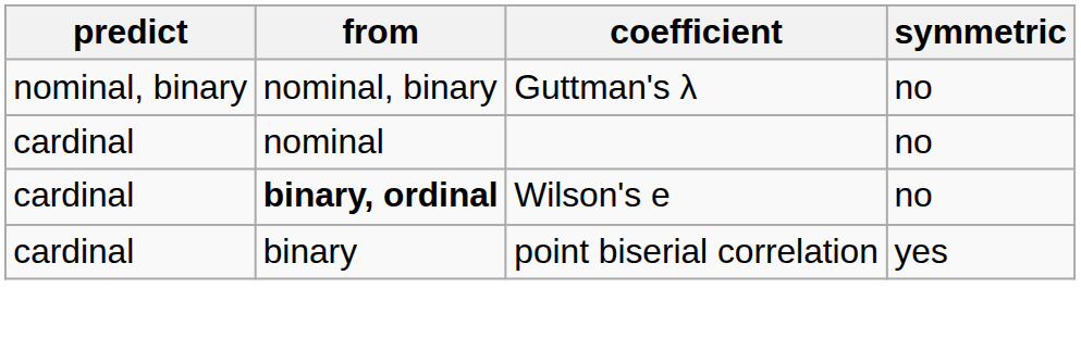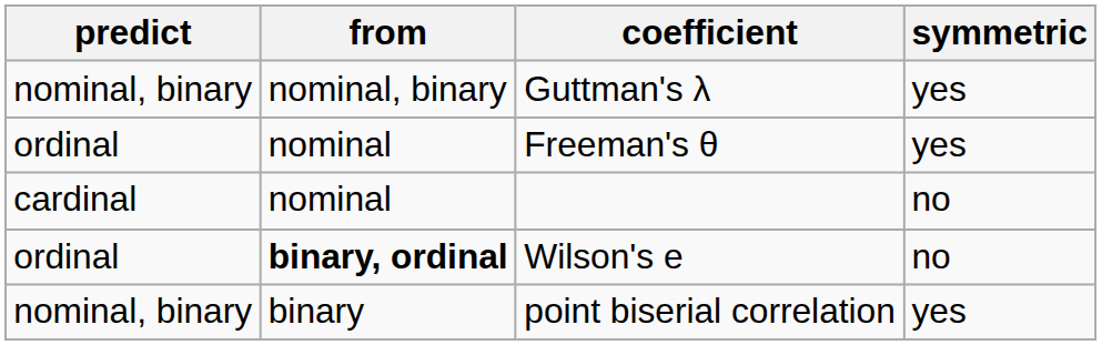 <table class="wikitable">
 <tr>
 <th>predict</th>
 <th>from</th>
 <th>coefficient</th>
 <th>symmetric</th>
 </tr>
 <tr>
 <td>nominal, binary</td>
 <td>nominal, binary</td>
 <td>Guttman's λ</td>
-<td>no</td>
+<td>yes</td>
+</tr>
+<tr>
+<td>ordinal</td>
+<td>nominal</td>
+<td>Freeman's θ</td>
+<td>yes</td>
 </tr>
 <tr>
 <td>cardinal</td>
 <td>nominal</td>
 <td></td>
 <td>no</td>
 </tr>
 <tr>
-<td>cardinal</td>
+<td>ordinal</td>
 <td><strong>binary, ordinal</strong></td>
 <td>Wilson's e </td>
 <td>no</td>
 </tr>
 <tr>
-<td>cardinal</td>
+<td>nominal, binary</td>
 <td>binary</td>
 <td>point biserial correlation</td>
 <td>yes</td>
 </tr>
 </table>
